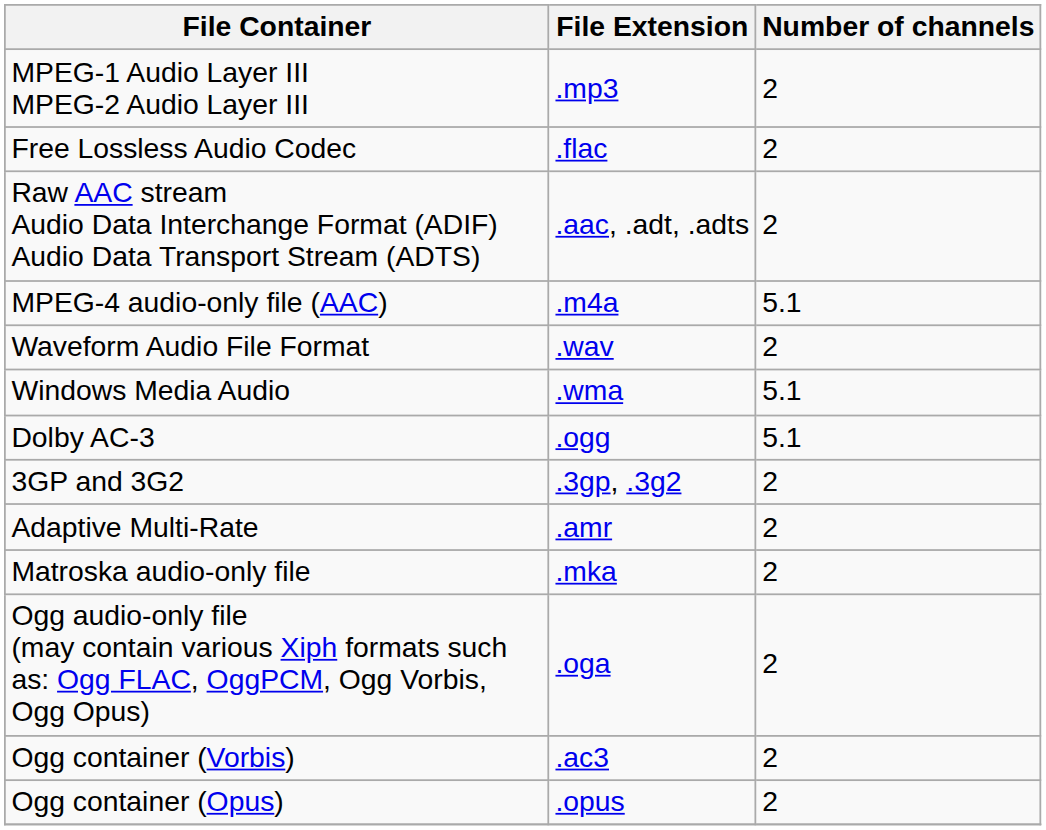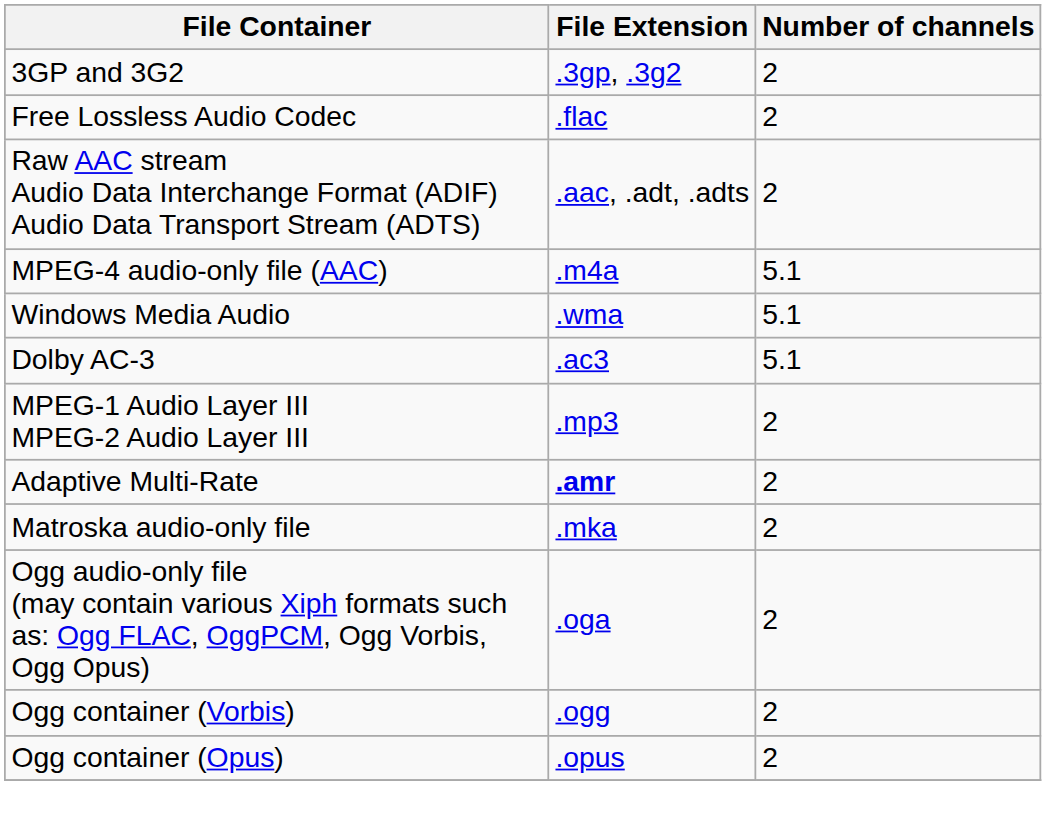 <table class="wikitable sortable">
 <tr>
 <th scope="col" style="width: 300px;">File Container</th>
 <th scope="col">File Extension</th>
 <th scope="col">Number of channels</th>
 </tr>
 <tr>
-<td>MPEG-1 Audio Layer III <br> MPEG-2 Audio Layer III</td>
-<td><a href='#'>.mp3</a></td>
+<td>3GP and 3G2</td>
+<td><a href='#'>.3gp</a>, <a href='#'>.3g2</a></td>
 <td>2</td>
 </tr>
 <tr>
 <td>Free Lossless Audio Codec</td>
 <td><a href='#'>.flac</a></td>
 <td>2</td>
 </tr>
 <tr>
 <td>Raw <a href='#'>AAC</a> stream <br> Audio Data Interchange Format (ADIF) <br> Audio Data Transport Stream (ADTS)</td>
 <td><a href='#'>.aac</a>, .adt, .adts</td>
 <td>2</td>
 </tr>
 <tr>
 <td>MPEG-4 audio-only file (<a href='#'>AAC</a>)</td>
 <td><a href='#'>.m4a</a></td>
 <td>5.1</td>
 </tr>
 <tr>
-<td>Waveform Audio File Format</td>
-<td><a href='#'>.wav</a></td>
-<td>2</td>
-</tr>
-<tr>
 <td>Windows Media Audio</td>
 <td><a href='#'>.wma</a></td>
 <td>5.1</td>
 </tr>
 <tr>
 <td>Dolby AC-3</td>
-<td><a href='#'>.ogg</a></td>
+<td><a href='#'>.ac3</a></td>
 <td>5.1</td>
 </tr>
 <tr>
-<td>3GP and 3G2</td>
-<td><a href='#'>.3gp</a>, <a href='#'>.3g2</a></td>
+<td>MPEG-1 Audio Layer III <br> MPEG-2 Audio Layer III</td>
+<td><a href='#'>.mp3</a></td>
 <td>2</td>
 </tr>
 <tr>
 <td>Adaptive Multi-Rate</td>
-<td><a href='#'>.amr</a></td>
+<td><strong><a href='#'>.amr</a></strong></td>
 <td>2</td>
 </tr>
 <tr>
 <td>Matroska audio-only file</td>
 <td><a href='#'>.mka</a></td>
 <td>2</td>
 </tr>
 <tr>
 <td>Ogg audio-only file <br> (may contain various <a href='#'>Xiph</a> formats such as: <a href='#'>Ogg FLAC</a>, <a href='#'>OggPCM</a>, Ogg Vorbis, Ogg Opus)</td>
 <td><a href='#'>.oga</a></td>
 <td>2</td>
 </tr>
 <tr>
 <td>Ogg container (<a href='#'>Vorbis</a>)</td>
-<td><a href='#'>.ac3</a></td>
+<td><a href='#'>.ogg</a></td>
 <td>2</td>
 </tr>
 <tr>
 <td>Ogg container (<a href='#'>Opus</a>)</td>
 <td><a href='#'>.opus</a></td>
 <td>2</td>
 </tr>
 <tr>
 </tr>
 </table>
